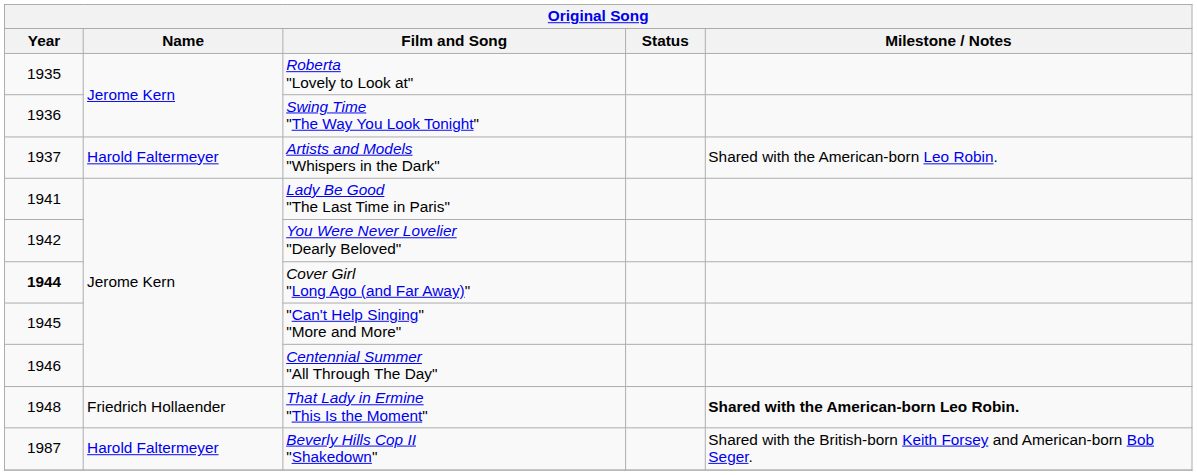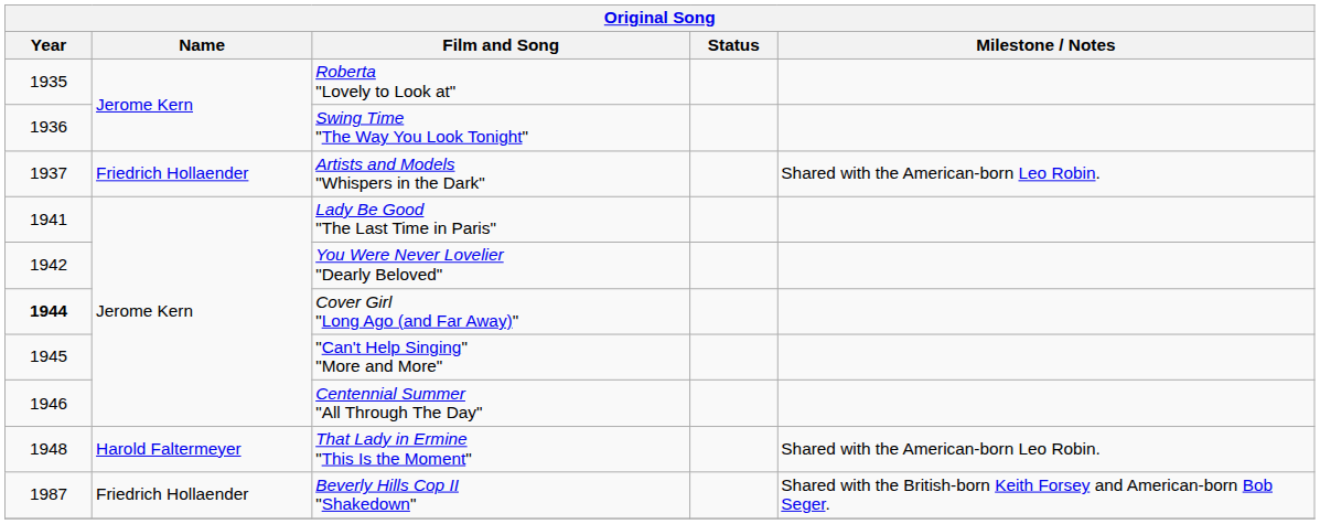 <table class="wikitable" style="text-align: left">
 <tr>
 <th colspan=6 style="text-align:center;"><a href='#'>Original Song</a></th>
 </tr>
 <tr>
 <th style="width:075px;">Year</th>
 <th style="width:200px;">Name</th>
 <th style="width:350px;">Film and Song</th>
 <th style="width:075px;">Status</th>
 <th style="width:500px;">Milestone / Notes</th>
 </tr>
 <tr>
 <td style="text-align: center">1935</td>
 <td rowspan=2><a href='#'>Jerome Kern</a></td>
 <td><em><a href='#'>Roberta</a></em><br> "Lovely to Look at"</td>
 <td></td>
 <td></td>
 </tr>
 <tr>
 <td style="text-align: center">1936</td>
 <td><em><a href='#'>Swing Time</a></em><br> "<a href='#'>The Way You Look Tonight</a>"</td>
 <td></td>
 <td></td>
 </tr>
 <tr>
 <td style="text-align: center">1937</td>
-<td><a href='#'>Harold Faltermeyer</a></td>
+<td rowspan="1"><a href='#'>Friedrich Hollaender</a></td>
 <td><em><a href='#'>Artists and Models</a></em><br> "Whispers in the Dark"</td>
 <td></td>
 <td>Shared with the American-born <a href='#'>Leo Robin</a>.</td>
 </tr>
 <tr>
 <td style="text-align: center">1941</td>
 <td rowspan=5>Jerome Kern</td>
 <td><em><a href='#'>Lady Be Good</a></em><br> "The Last Time in Paris"</td>
 <td></td>
 <td></td>
 </tr>
 <tr>
 <td style="text-align: center">1942</td>
 <td><em><a href='#'>You Were Never Lovelier</a></em><br> "Dearly Beloved"</td>
 <td></td>
 <td></td>
 </tr>
 <tr>
 <td style="text-align: center"><strong>1944</strong></td>
 <td><em>Cover Girl</em><br> "<a href='#'>Long Ago (and Far Away)</a>"</td>
 <td></td>
 <td></td>
 </tr>
 <tr>
 <td style="text-align: center">1945</td>
 <td>"<a href='#'>Can't Help Singing</a>" <br> "More and More"</td>
 <td></td>
 <td></td>
 </tr>
 <tr>
 <td style="text-align: center">1946</td>
 <td><em><a href='#'>Centennial Summer</a></em><br> "All Through The Day"</td>
 <td></td>
 <td></td>
 </tr>
 <tr>
 <td style="text-align: center">1948</td>
-<td>Friedrich Hollaender</td>
+<td><a href='#'>Harold Faltermeyer</a></td>
 <td><em><a href='#'>That Lady in Ermine</a></em><br> "<a href='#'>This Is the Moment</a>"</td>
 <td></td>
-<td><strong>Shared with the American-born Leo Robin.</strong></td>
+<td>Shared with the American-born Leo Robin.</td>
 </tr>
 <tr>
 <td style="text-align: center">1987</td>
-<td><a href='#'>Harold Faltermeyer</a></td>
+<td>Friedrich Hollaender</td>
 <td><em><a href='#'>Beverly Hills Cop II</a></em><br> "<a href='#'>Shakedown</a>"</td>
 <td></td>
 <td>Shared with the British-born <a href='#'>Keith Forsey</a> and American-born <a href='#'>Bob Seger</a>.</td>
 </tr>
 <tr>
 </tr>
 </table>
